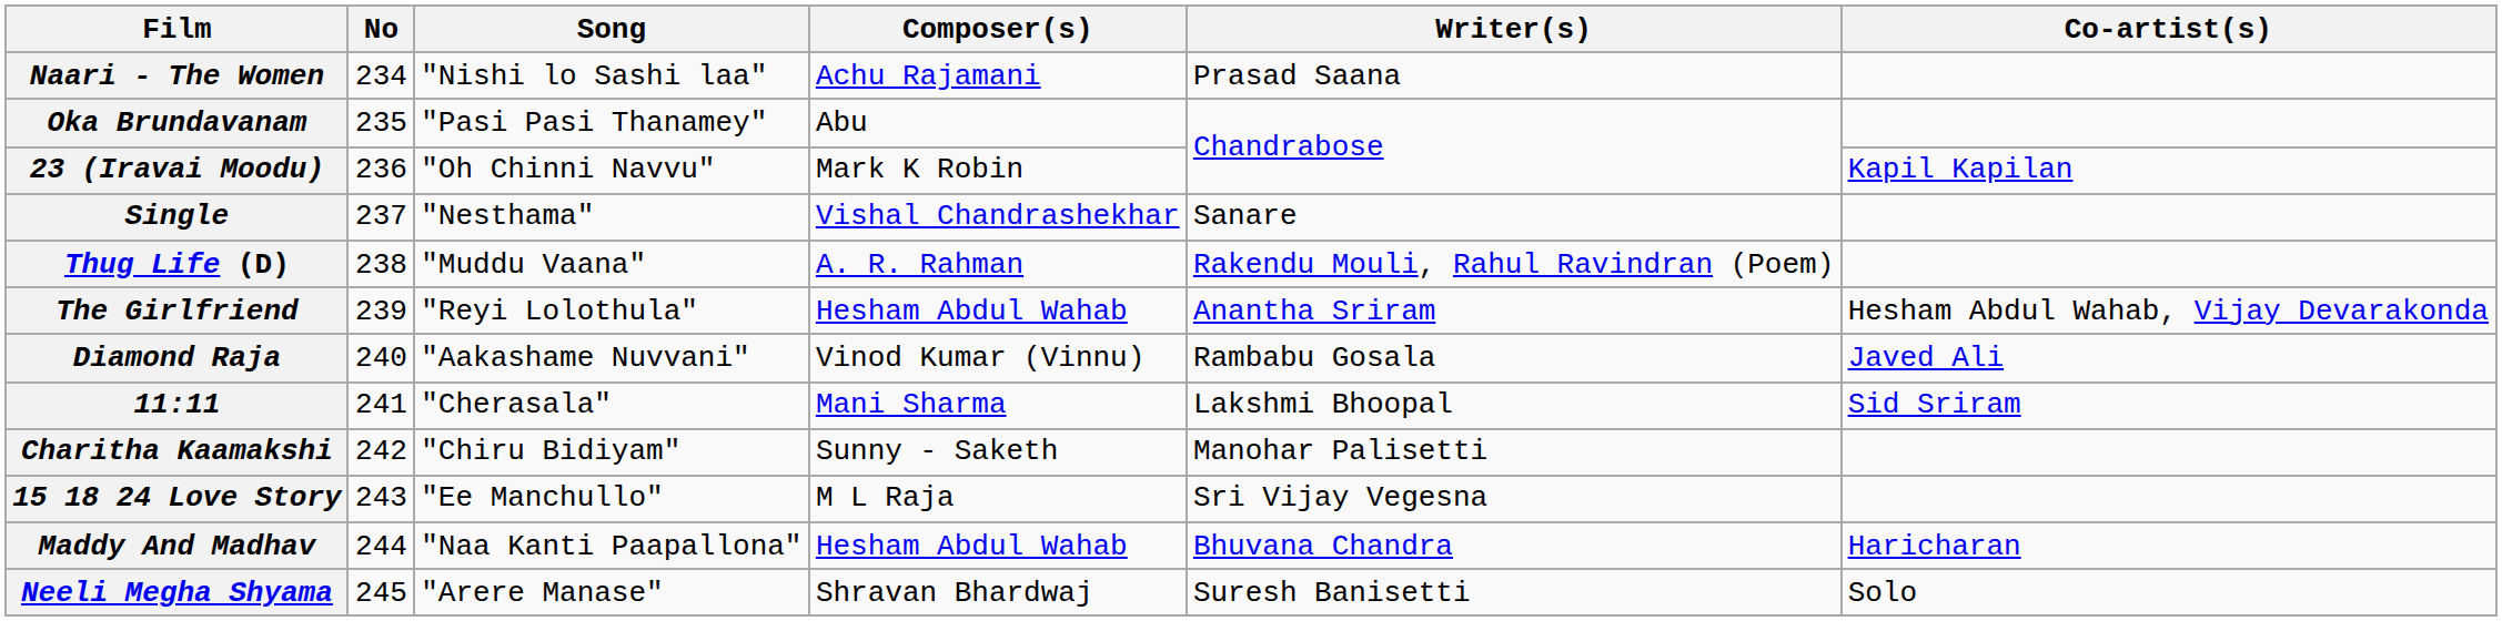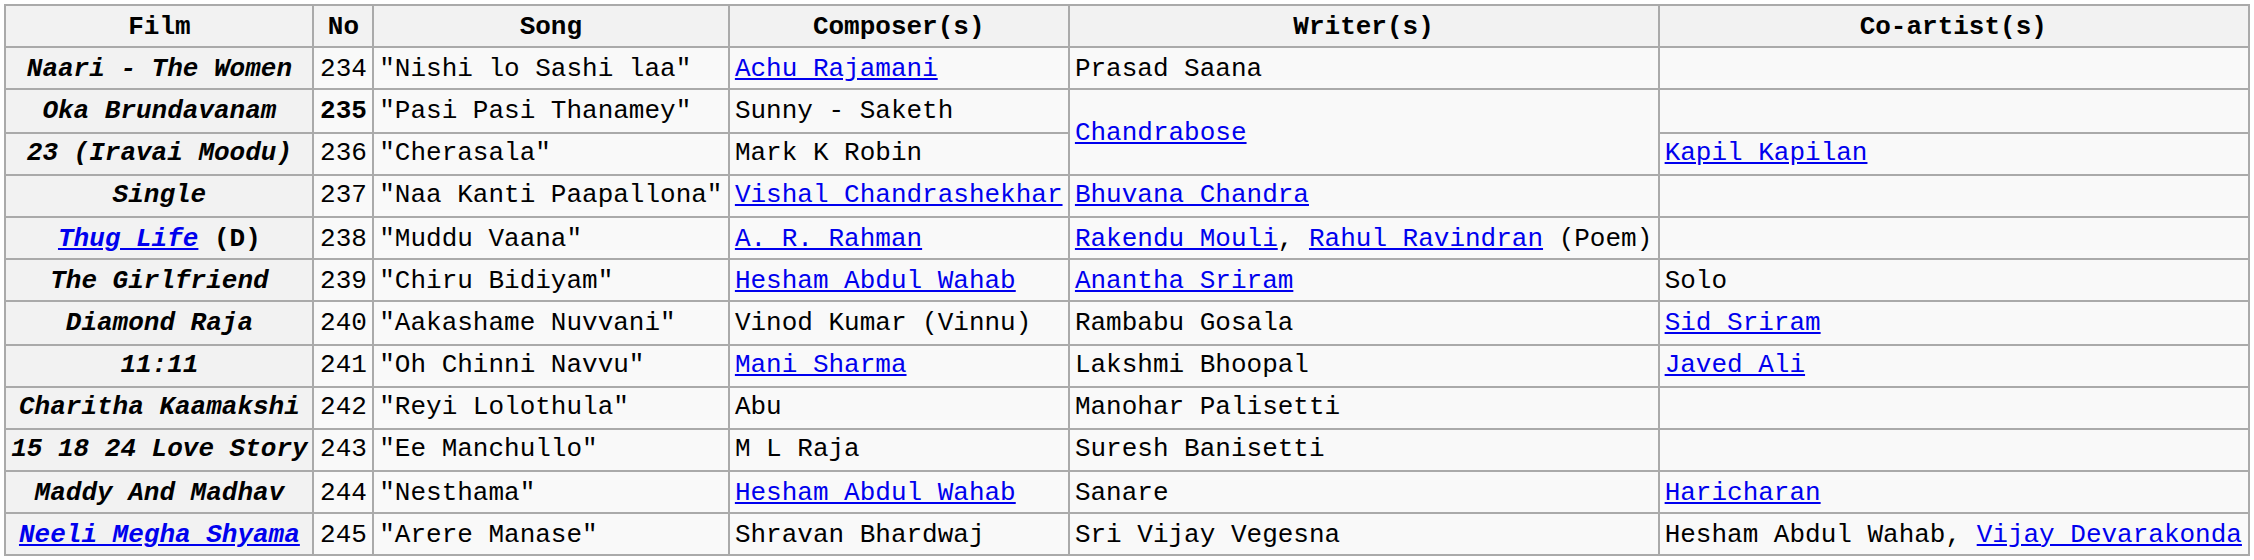 <table class="wikitable">
 <tr>
 <th>Film</th>
 <th>No</th>
 <th>Song</th>
 <th>Composer(s)</th>
 <th>Writer(s)</th>
 <th>Co-artist(s)</th>
 </tr>
 <tr>
 <th><em>Naari - The Women</em></th>
 <td>234</td>
 <td>"Nishi lo Sashi laa"</td>
 <td><a href='#'>Achu Rajamani</a></td>
 <td>Prasad Saana</td>
 <td></td>
 </tr>
 <tr>
 <th><em>Oka Brundavanam</em></th>
-<td>235</td>
+<td><strong>235</strong></td>
 <td>"Pasi Pasi Thanamey"</td>
-<td>Abu</td>
+<td>Sunny - Saketh</td>
 <td rowspan="2"><a href='#'>Chandrabose</a></td>
 <td></td>
 </tr>
 <tr>
 <th><em>23 (Iravai Moodu)</em></th>
 <td>236</td>
-<td>"Oh Chinni Navvu"</td>
+<td>"Cherasala"</td>
 <td>Mark K Robin</td>
 <td><a href='#'>Kapil Kapilan</a></td>
 </tr>
 <tr>
 <th><em>Single</em></th>
 <td>237</td>
-<td>"Nesthama"</td>
+<td>"Naa Kanti Paapallona"</td>
 <td><a href='#'>Vishal Chandrashekhar</a></td>
-<td>Sanare</td>
+<td><a href='#'>Bhuvana Chandra</a></td>
 <td></td>
 </tr>
 <tr>
 <th><em><a href='#'>Thug Life</a></em> (D)</th>
 <td>238</td>
 <td>"Muddu Vaana"</td>
 <td><a href='#'>A. R. Rahman</a></td>
 <td><a href='#'>Rakendu Mouli</a>, <a href='#'>Rahul Ravindran</a> (Poem)</td>
 <td></td>
 </tr>
 <tr>
 <th><em>The Girlfriend</em></th>
 <td>239</td>
-<td>"Reyi Lolothula"</td>
+<td>"Chiru Bidiyam"</td>
 <td><a href='#'>Hesham Abdul Wahab</a></td>
 <td><a href='#'>Anantha Sriram</a></td>
-<td>Hesham Abdul Wahab, <a href='#'>Vijay Devarakonda</a></td>
+<td>Solo</td>
 </tr>
 <tr>
 <th><em>Diamond Raja</em></th>
 <td>240</td>
 <td>"Aakashame Nuvvani"</td>
 <td>Vinod Kumar (Vinnu)</td>
 <td>Rambabu Gosala</td>
-<td><a href='#'>Javed Ali</a></td>
+<td><a href='#'>Sid Sriram</a></td>
 </tr>
 <tr>
 <th><em>11:11</em></th>
 <td>241</td>
-<td>"Cherasala"</td>
+<td>"Oh Chinni Navvu"</td>
 <td><a href='#'>Mani Sharma</a></td>
 <td>Lakshmi Bhoopal</td>
-<td><a href='#'>Sid Sriram</a></td>
+<td><a href='#'>Javed Ali</a></td>
 </tr>
 <tr>
 <th><em>Charitha Kaamakshi</em></th>
 <td>242</td>
-<td>"Chiru Bidiyam"</td>
-<td>Sunny - Saketh</td>
+<td>"Reyi Lolothula"</td>
+<td>Abu</td>
 <td>Manohar Palisetti</td>
 <td></td>
 </tr>
 <tr>
 <th><em>15 18 24 Love Story</em></th>
 <td>243</td>
 <td>"Ee Manchullo"</td>
 <td>M L Raja</td>
-<td>Sri Vijay Vegesna</td>
+<td>Suresh Banisetti</td>
 <td></td>
 </tr>
 <tr>
 <th><em>Maddy And Madhav</em></th>
 <td>244</td>
-<td>"Naa Kanti Paapallona"</td>
+<td>"Nesthama"</td>
 <td><a href='#'>Hesham Abdul Wahab</a></td>
-<td><a href='#'>Bhuvana Chandra</a></td>
+<td>Sanare</td>
 <td><a href='#'>Haricharan</a></td>
 </tr>
 <tr>
 <th><em><a href='#'>Neeli Megha Shyama</a></em></th>
 <td>245</td>
 <td>"Arere Manase"</td>
 <td>Shravan Bhardwaj</td>
-<td>Suresh Banisetti</td>
-<td>Solo</td>
+<td>Sri Vijay Vegesna</td>
+<td>Hesham Abdul Wahab, <a href='#'>Vijay Devarakonda</a></td>
 </tr>
 <tr>
 </tr>
 </table>
